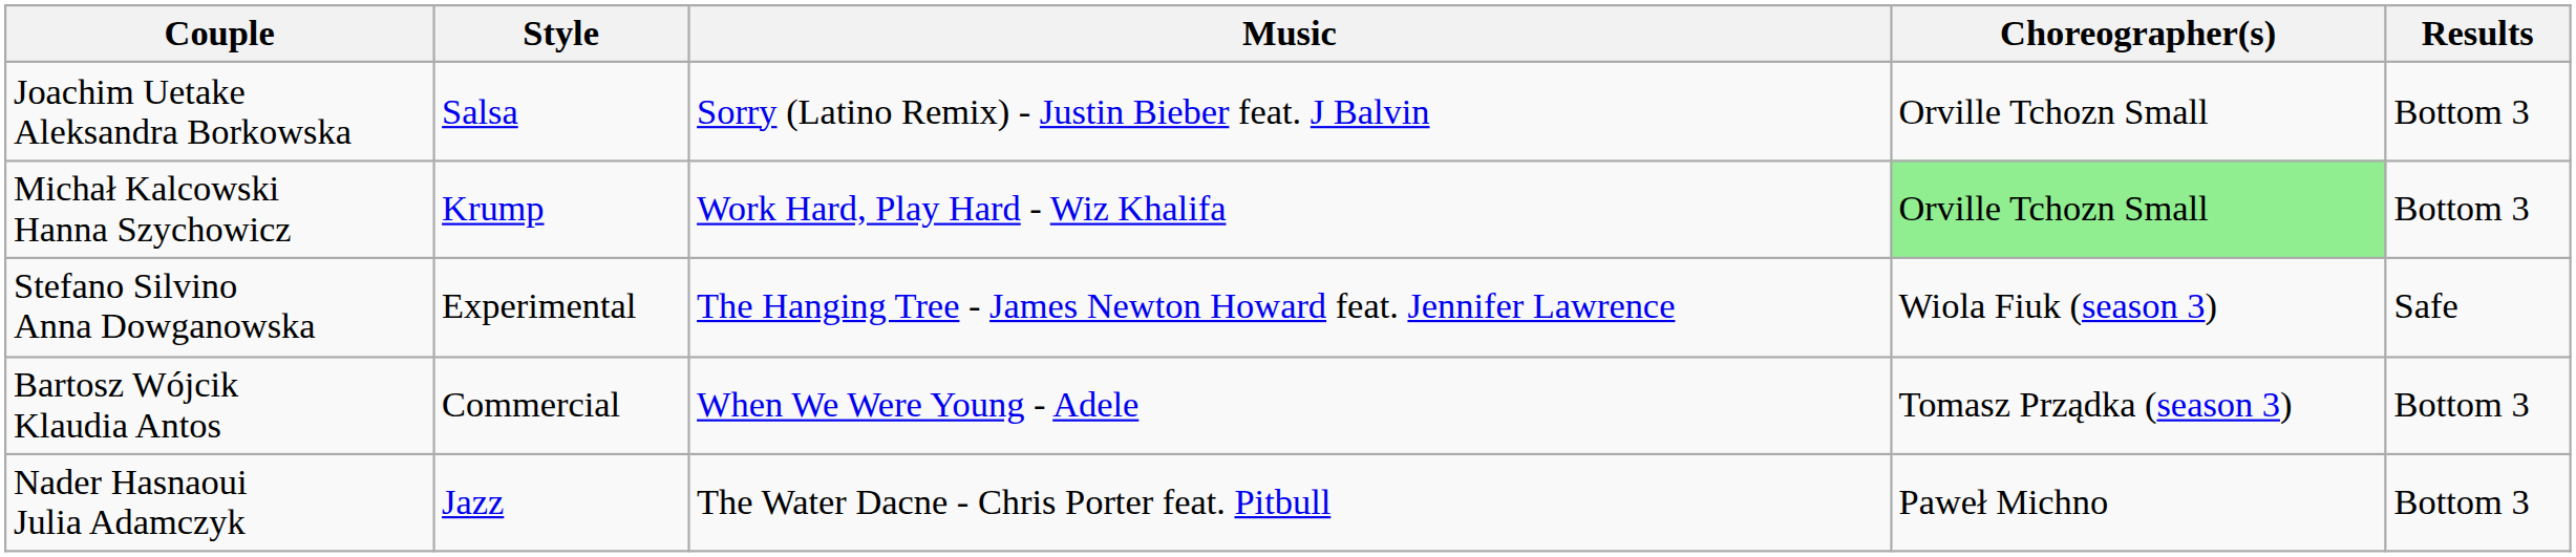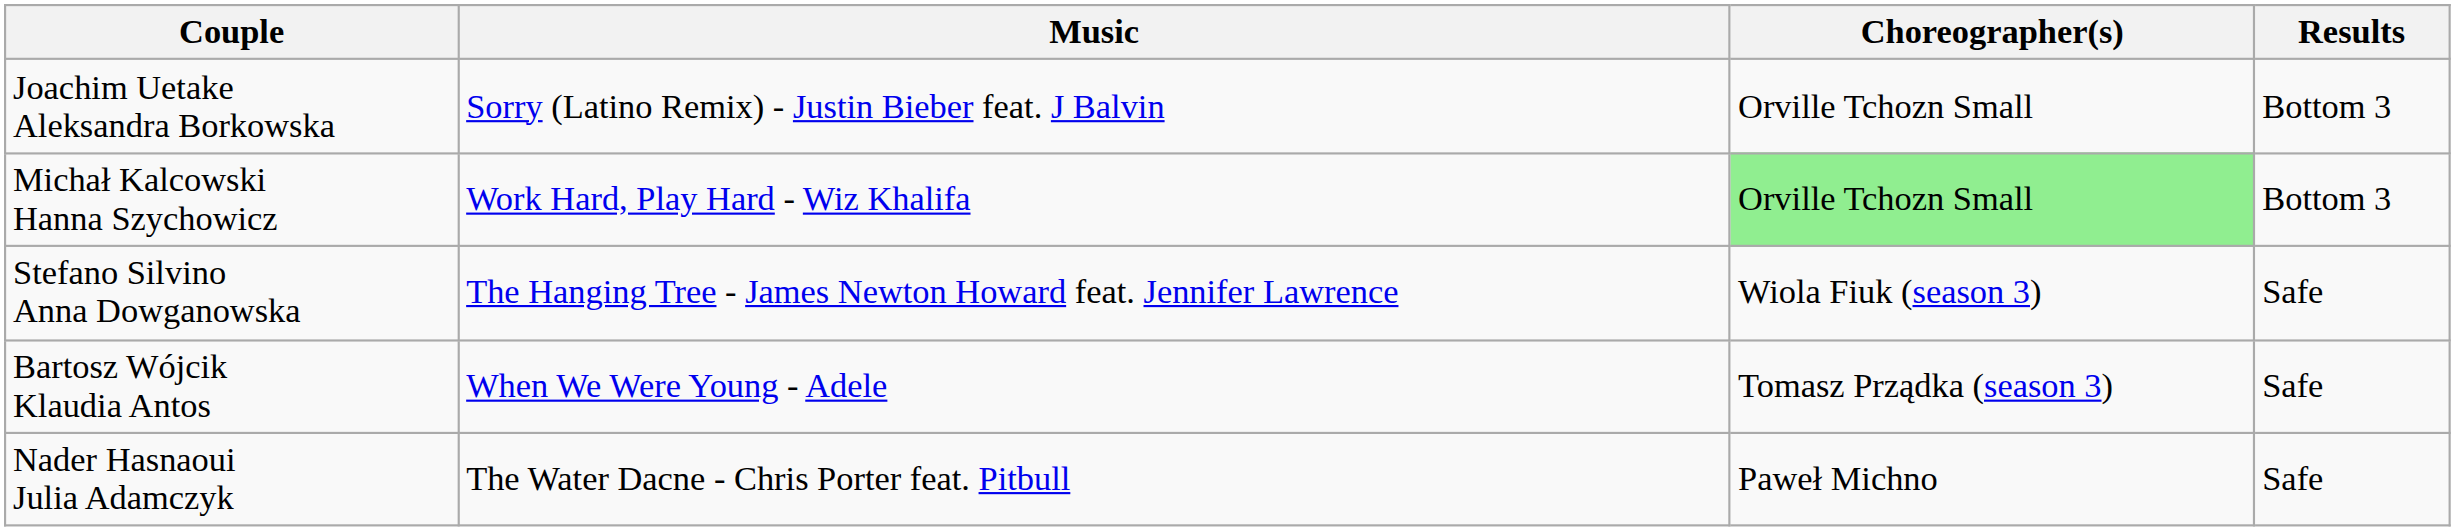 <table class="wikitable" width="90%">
 <tr>
 <th>Couple</th>
-<th>Style</th>
 <th>Music</th>
 <th>Choreographer(s)</th>
 <th>Results</th>
 </tr>
 <tr>
 <td>Joachim Uetake<br>Aleksandra Borkowska</td>
-<td><a href='#'>Salsa</a></td>
 <td><a href='#'>Sorry</a> (Latino Remix) - <a href='#'>Justin Bieber</a> feat. <a href='#'>J Balvin</a></td>
 <td>Orville Tchozn Small</td>
 <td>Bottom 3</td>
 </tr>
 <tr>
 <td>Michał Kalcowski<br>Hanna Szychowicz</td>
-<td><a href='#'>Krump</a></td>
 <td><a href='#'>Work Hard, Play Hard</a> - <a href='#'>Wiz Khalifa</a></td>
 <td style="background: lightgreen;">Orville Tchozn Small</td>
 <td>Bottom 3</td>
 </tr>
 <tr>
 <td>Stefano Silvino<br>Anna Dowganowska</td>
-<td>Experimental</td>
 <td><a href='#'>The Hanging Tree</a> - <a href='#'>James Newton Howard</a> feat. <a href='#'>Jennifer Lawrence</a></td>
 <td>Wiola Fiuk (<a href='#'>season 3</a>)</td>
 <td>Safe</td>
 </tr>
 <tr>
 <td>Bartosz Wójcik<br>Klaudia Antos</td>
-<td>Commercial</td>
 <td><a href='#'>When We Were Young</a> - <a href='#'>Adele</a></td>
 <td>Tomasz Prządka (<a href='#'>season 3</a>)</td>
-<td>Bottom 3</td>
+<td>Safe</td>
 </tr>
 <tr>
 <td>Nader Hasnaoui<br>Julia Adamczyk</td>
-<td><a href='#'>Jazz</a></td>
 <td>The Water Dacne - Chris Porter feat. <a href='#'>Pitbull</a></td>
 <td>Paweł Michno</td>
-<td>Bottom 3</td>
+<td>Safe</td>
 </tr>
 </table>
